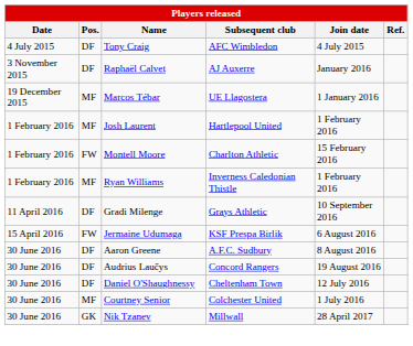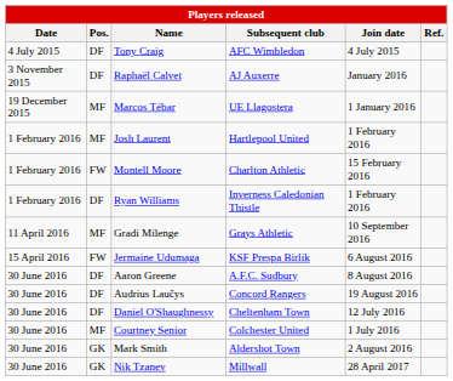 <table class="wikitable" style="font-size:95%;" cellpadding="1">
 <tr>
 <th colspan="6" style="background:#d00; color:white; text-align:center;">Players released</th>
 </tr>
 <tr>
 <th style="width:140px;">Date</th>
 <th style="width:25px;">Pos.</th>
 <th style="width:200px;">Name</th>
 <th style="width:225px;">Subsequent club</th>
 <th style="width:125px;">Join date</th>
 <th style="width:30px;">Ref.</th>
 </tr>
 <tr>
 <td>4 July 2015</td>
 <td>DF</td>
 <td> <a href='#'>Tony Craig</a></td>
 <td> <a href='#'>AFC Wimbledon</a></td>
 <td>4 July 2015</td>
 <td></td>
 </tr>
 <tr>
 <td>3 November 2015</td>
 <td>DF</td>
 <td> <a href='#'>Raphaël Calvet</a></td>
 <td> <a href='#'>AJ Auxerre</a></td>
 <td>January 2016</td>
 <td></td>
 </tr>
 <tr>
 <td>19 December 2015</td>
 <td>MF</td>
 <td> <a href='#'>Marcos Tébar</a></td>
 <td> <a href='#'>UE Llagostera</a></td>
 <td>1 January 2016</td>
 <td></td>
 </tr>
 <tr>
 <td>1 February 2016</td>
 <td>MF</td>
 <td> <a href='#'>Josh Laurent</a></td>
 <td> <a href='#'>Hartlepool United</a></td>
 <td>1 February 2016</td>
 <td></td>
 </tr>
 <tr>
 <td>1 February 2016</td>
 <td>FW</td>
 <td> <a href='#'>Montell Moore</a></td>
 <td> <a href='#'>Charlton Athletic</a></td>
 <td>15 February 2016</td>
 <td></td>
 </tr>
 <tr>
 <td>1 February 2016</td>
-<td>MF</td>
+<td>DF</td>
 <td> <a href='#'>Ryan Williams</a></td>
 <td> <a href='#'>Inverness Caledonian Thistle</a></td>
 <td>1 February 2016</td>
 <td></td>
 </tr>
 <tr>
 <td>11 April 2016</td>
-<td>DF</td>
+<td>MF</td>
 <td> Gradi Milenge</td>
 <td> <a href='#'>Grays Athletic</a></td>
 <td>10 September 2016</td>
 <td></td>
 </tr>
 <tr>
 <td>15 April 2016</td>
 <td>FW</td>
 <td> <a href='#'>Jermaine Udumaga</a></td>
 <td> <a href='#'>KSF Prespa Birlik</a></td>
 <td>6 August 2016</td>
 <td></td>
 </tr>
 <tr>
 <td>30 June 2016</td>
 <td>DF</td>
 <td> Aaron Greene</td>
 <td> <a href='#'>A.F.C. Sudbury</a></td>
 <td>8 August 2016</td>
 <td></td>
 </tr>
 <tr>
 <td>30 June 2016</td>
 <td>DF</td>
 <td> Audrius Laučys</td>
 <td> <a href='#'>Concord Rangers</a></td>
 <td>19 August 2016</td>
 <td></td>
 </tr>
 <tr>
 <td>30 June 2016</td>
 <td>DF</td>
 <td> <a href='#'>Daniel O'Shaughnessy</a></td>
 <td> <a href='#'>Cheltenham Town</a></td>
 <td>12 July 2016</td>
 <td></td>
 </tr>
 <tr>
 <td>30 June 2016</td>
 <td>MF</td>
 <td> <a href='#'>Courtney Senior</a></td>
 <td> <a href='#'>Colchester United</a></td>
 <td>1 July 2016</td>
 <td></td>
 </tr>
 <tr>
 <td>30 June 2016</td>
 <td>GK</td>
+<td> Mark Smith</td>
+<td> <a href='#'>Aldershot Town</a></td>
+<td>2 August 2016</td>
+<td></td>
+</tr>
+<tr>
+<td>30 June 2016</td>
+<td>GK</td>
 <td> <a href='#'>Nik Tzanev</a></td>
 <td> <a href='#'>Millwall</a></td>
 <td>28 April 2017</td>
 <td></td>
 </tr>
 </table>
